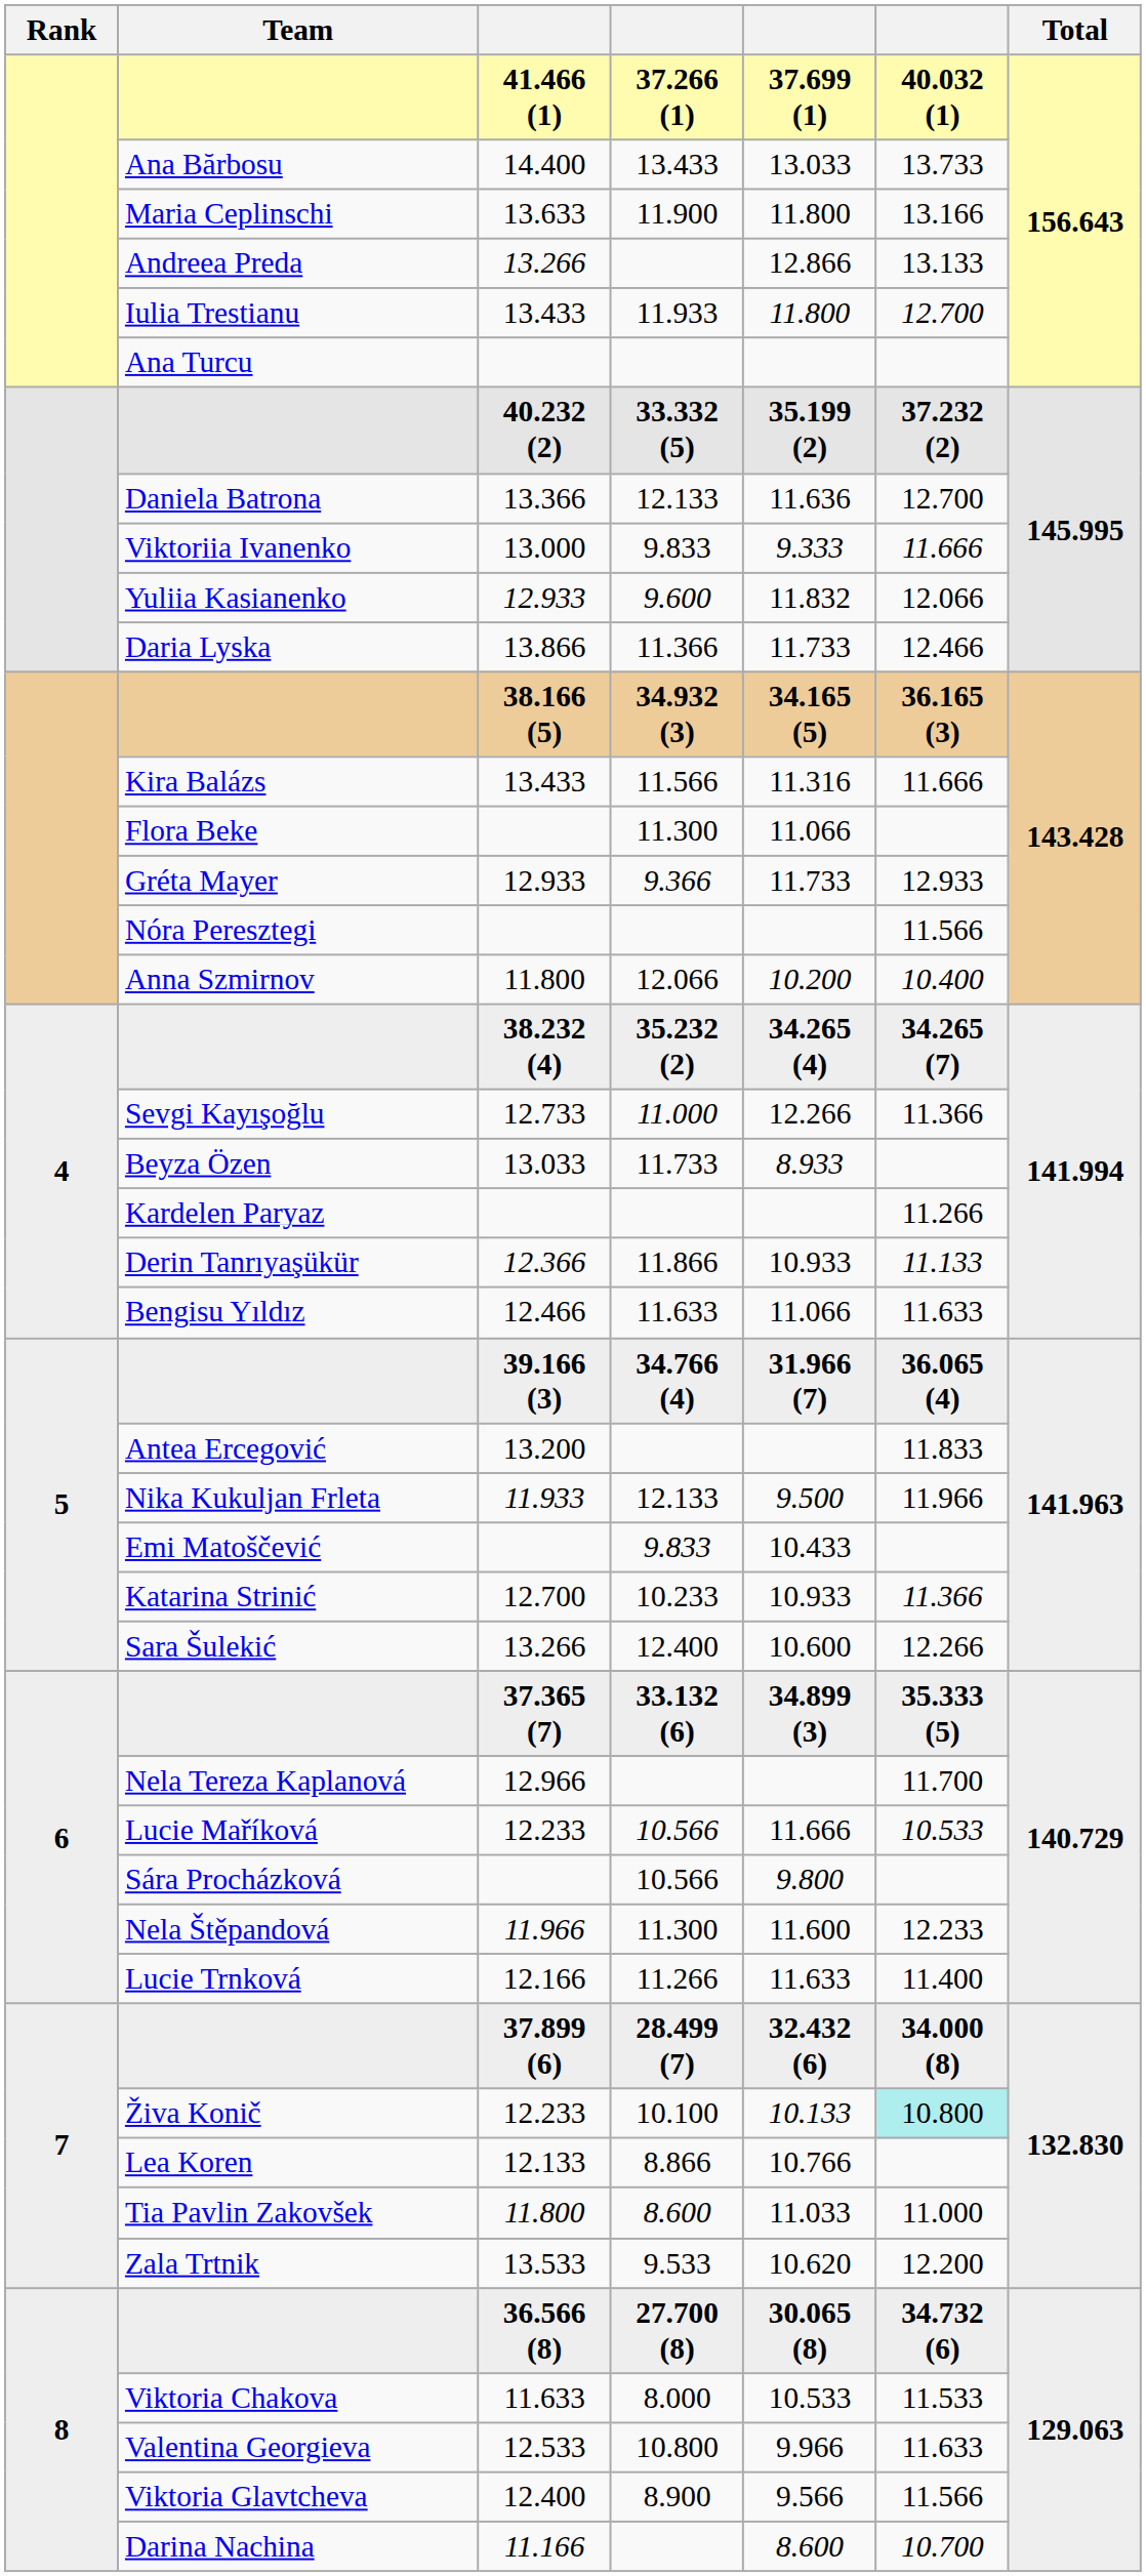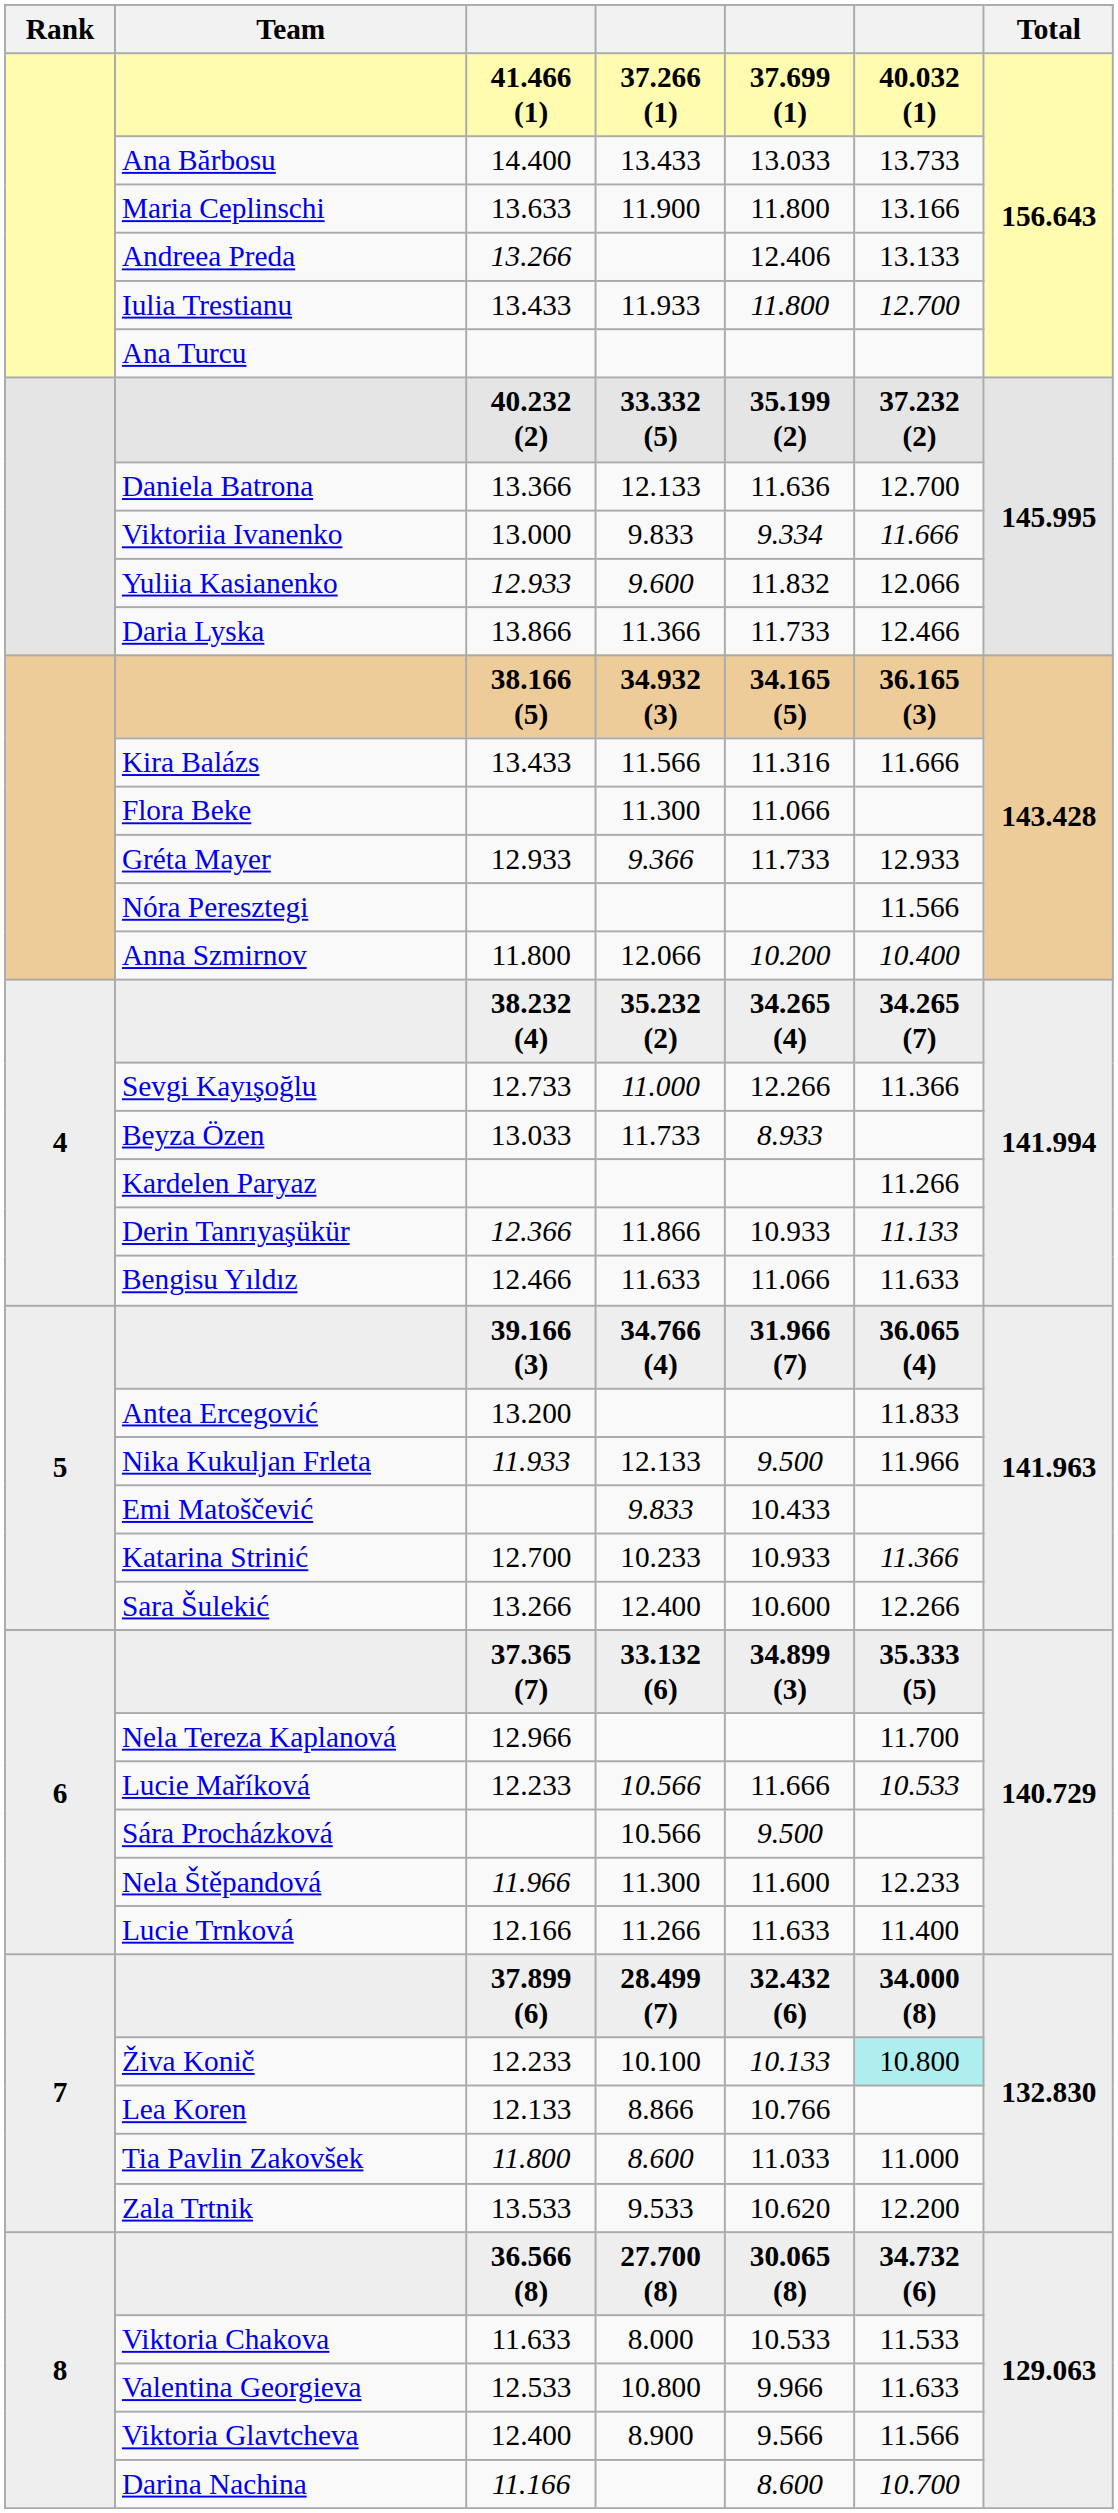 <table class="wikitable sortable" style="text-align:center; font-size:95%">
 <tr>
 <th scope="col" style="width:50px;">Rank</th>
 <th scope="col" style="width:175px;">Team</th>
 <th scope="col" style="width:60px;"></th>
 <th scope="col" style="width:60px;"></th>
 <th scope="col" style="width:60px;"></th>
 <th scope="col" style="width:60px;"></th>
 <th scope="col" style="width:60px;">Total</th>
 </tr>
 <tr style="background:#fffcaf;">
 <td rowspan="6"><strong></strong></td>
 <td style="text-align:left;"><strong></strong></td>
 <td><strong>41.466 (1)</strong></td>
 <td><strong>37.266 (1)</strong></td>
 <td><strong>37.699 (1)</strong></td>
 <td><strong>40.032 (1)</strong></td>
 <td rowspan="6"><strong>156.643</strong></td>
 </tr>
 <tr>
 <td style="text-align:left;"><a href='#'>Ana Bărbosu</a></td>
 <td>14.400</td>
 <td>13.433</td>
 <td>13.033</td>
 <td>13.733</td>
 </tr>
 <tr>
 <td style="text-align:left;"><a href='#'>Maria Ceplinschi</a></td>
 <td>13.633</td>
 <td>11.900</td>
 <td>11.800</td>
 <td>13.166</td>
 </tr>
 <tr>
 <td style="text-align:left;"><a href='#'>Andreea Preda</a></td>
 <td><em>13.266</em></td>
 <td></td>
-<td>12.866</td>
+<td>12.406</td>
 <td>13.133</td>
 </tr>
 <tr>
 <td style="text-align:left;"><a href='#'>Iulia Trestianu</a></td>
 <td>13.433</td>
 <td>11.933</td>
 <td><em>11.800</em></td>
 <td><em>12.700</em></td>
 </tr>
 <tr>
 <td style="text-align:left;"><a href='#'>Ana Turcu</a></td>
 <td></td>
 <td></td>
 <td></td>
 <td></td>
 </tr>
 <tr style="background:#e5e5e5;">
 <td rowspan="5"><strong></strong></td>
 <td style="text-align:left;"><strong></strong></td>
 <td><strong>40.232 (2)</strong></td>
 <td><strong>33.332 (5)</strong></td>
 <td><strong>35.199 (2)</strong></td>
 <td><strong>37.232 (2)</strong></td>
 <td rowspan="5"><strong>145.995</strong></td>
 </tr>
 <tr>
 <td style="text-align:left;"><a href='#'>Daniela Batrona</a></td>
 <td>13.366</td>
 <td>12.133</td>
 <td>11.636</td>
 <td>12.700</td>
 </tr>
 <tr>
 <td style="text-align:left;"><a href='#'>Viktoriia Ivanenko</a></td>
 <td>13.000</td>
 <td>9.833</td>
-<td><em>9.333</em></td>
+<td><em>9.334</em></td>
 <td><em>11.666</em></td>
 </tr>
 <tr>
 <td style="text-align:left;"><a href='#'>Yuliia Kasianenko</a></td>
 <td><em>12.933</em></td>
 <td><em>9.600</em></td>
 <td>11.832</td>
 <td>12.066</td>
 </tr>
 <tr>
 <td style="text-align:left;"><a href='#'>Daria Lyska</a></td>
 <td>13.866</td>
 <td>11.366</td>
 <td>11.733</td>
 <td>12.466</td>
 </tr>
 <tr style="background:#ec9;">
 <td rowspan="6"><strong></strong></td>
 <td style="text-align:left;"><strong></strong></td>
 <td><strong>38.166 (5)</strong></td>
 <td><strong>34.932 (3)</strong></td>
 <td><strong>34.165 (5)</strong></td>
 <td><strong>36.165 (3)</strong></td>
 <td rowspan="6"><strong>143.428</strong></td>
 </tr>
 <tr>
 <td style="text-align:left;"><a href='#'>Kira Balázs</a></td>
 <td>13.433</td>
 <td>11.566</td>
 <td>11.316</td>
 <td>11.666</td>
 </tr>
 <tr>
 <td style="text-align:left;"><a href='#'>Flora Beke</a></td>
 <td></td>
 <td>11.300</td>
 <td>11.066</td>
 <td></td>
 </tr>
 <tr>
 <td style="text-align:left;"><a href='#'>Gréta Mayer</a></td>
 <td>12.933</td>
 <td><em>9.366</em></td>
 <td>11.733</td>
 <td>12.933</td>
 </tr>
 <tr>
 <td style="text-align:left;"><a href='#'>Nóra Peresztegi</a></td>
 <td></td>
 <td></td>
 <td></td>
 <td>11.566</td>
 </tr>
 <tr>
 <td style="text-align:left;"><a href='#'>Anna Szmirnov</a></td>
 <td>11.800</td>
 <td>12.066</td>
 <td><em>10.200</em></td>
 <td><em>10.400</em></td>
 </tr>
 <tr style="background:#eee;">
 <td rowspan="6"><strong>4</strong></td>
 <td style="text-align:left;"><strong></strong></td>
 <td><strong>38.232 (4)</strong></td>
 <td><strong>35.232 (2)</strong></td>
 <td><strong>34.265 (4)</strong></td>
 <td><strong>34.265 (7)</strong></td>
 <td rowspan="6"><strong>141.994</strong></td>
 </tr>
 <tr>
 <td style="text-align:left;"><a href='#'>Sevgi Kayışoğlu</a></td>
 <td>12.733</td>
 <td><em>11.000</em></td>
 <td>12.266</td>
 <td>11.366</td>
 </tr>
 <tr>
 <td style="text-align:left;"><a href='#'>Beyza Özen</a></td>
 <td>13.033</td>
 <td>11.733</td>
 <td><em>8.933</em></td>
 <td></td>
 </tr>
 <tr>
 <td style="text-align:left;"><a href='#'>Kardelen Paryaz</a></td>
 <td></td>
 <td></td>
 <td></td>
 <td>11.266</td>
 </tr>
 <tr>
 <td style="text-align:left;"><a href='#'>Derin Tanrıyaşükür</a></td>
 <td><em>12.366</em></td>
 <td>11.866</td>
 <td>10.933</td>
 <td><em>11.133</em></td>
 </tr>
 <tr>
 <td style="text-align:left;"><a href='#'>Bengisu Yıldız</a></td>
 <td>12.466</td>
 <td>11.633</td>
 <td>11.066</td>
 <td>11.633</td>
 </tr>
 <tr style="background:#eee;">
 <td rowspan="6"><strong>5</strong></td>
 <td style="text-align:left;"><strong></strong></td>
 <td><strong>39.166 (3)</strong></td>
 <td><strong>34.766 (4)</strong></td>
 <td><strong>31.966 (7)</strong></td>
 <td><strong>36.065 (4)</strong></td>
 <td rowspan="6"><strong>141.963</strong></td>
 </tr>
 <tr>
 <td style="text-align:left;"><a href='#'>Antea Ercegović</a></td>
 <td>13.200</td>
 <td></td>
 <td></td>
 <td>11.833</td>
 </tr>
 <tr>
 <td style="text-align:left;"><a href='#'>Nika Kukuljan Frleta</a></td>
 <td><em>11.933</em></td>
 <td>12.133</td>
 <td><em>9.500</em></td>
 <td>11.966</td>
 </tr>
 <tr>
 <td style="text-align:left;"><a href='#'>Emi Matoščević</a></td>
 <td></td>
 <td><em>9.833</em></td>
 <td>10.433</td>
 <td></td>
 </tr>
 <tr>
 <td style="text-align:left;"><a href='#'>Katarina Strinić</a></td>
 <td>12.700</td>
 <td>10.233</td>
 <td>10.933</td>
 <td><em>11.366</em></td>
 </tr>
 <tr>
 <td style="text-align:left;"><a href='#'>Sara Šulekić</a></td>
 <td>13.266</td>
 <td>12.400</td>
 <td>10.600</td>
 <td>12.266</td>
 </tr>
 <tr style="background:#eee;">
 <td rowspan="6"><strong>6</strong></td>
 <td style="text-align:left;"><strong></strong></td>
 <td><strong>37.365 (7)</strong></td>
 <td><strong>33.132 (6)</strong></td>
 <td><strong>34.899 (3)</strong></td>
 <td><strong>35.333 (5)</strong></td>
 <td rowspan="6"><strong>140.729</strong></td>
 </tr>
 <tr>
 <td style="text-align:left;"><a href='#'>Nela Tereza Kaplanová</a></td>
 <td>12.966</td>
 <td></td>
 <td></td>
 <td>11.700</td>
 </tr>
 <tr>
 <td style="text-align:left;"><a href='#'>Lucie Maříková</a></td>
 <td>12.233</td>
 <td><em>10.566</em></td>
 <td>11.666</td>
 <td><em>10.533</em></td>
 </tr>
 <tr>
 <td style="text-align:left;"><a href='#'>Sára Procházková</a></td>
 <td></td>
 <td>10.566</td>
-<td><em>9.800</em></td>
+<td><em>9.500</em></td>
 <td></td>
 </tr>
 <tr>
 <td style="text-align:left;"><a href='#'>Nela Štěpandová</a></td>
 <td><em>11.966</em></td>
 <td>11.300</td>
 <td>11.600</td>
 <td>12.233</td>
 </tr>
 <tr>
 <td style="text-align:left;"><a href='#'>Lucie Trnková</a></td>
 <td>12.166</td>
 <td>11.266</td>
 <td>11.633</td>
 <td>11.400</td>
 </tr>
 <tr style="background:#eee;">
 <td rowspan="5"><strong>7</strong></td>
 <td style="text-align:left;"><strong></strong></td>
 <td><strong>37.899 (6)</strong></td>
 <td><strong>28.499 (7)</strong></td>
 <td><strong>32.432 (6)</strong></td>
 <td><strong>34.000 (8)</strong></td>
 <td rowspan="5"><strong>132.830</strong></td>
 </tr>
 <tr>
 <td style="text-align:left;"><a href='#'>Živa Konič</a></td>
 <td>12.233</td>
 <td>10.100</td>
 <td><em>10.133</em></td>
 <td style="background: paleturquoise;">10.800</td>
 </tr>
 <tr>
 <td style="text-align:left;"><a href='#'>Lea Koren</a></td>
 <td>12.133</td>
 <td>8.866</td>
 <td>10.766</td>
 <td></td>
 </tr>
 <tr>
 <td style="text-align:left;"><a href='#'>Tia Pavlin Zakovšek</a></td>
 <td><em>11.800</em></td>
 <td><em>8.600</em></td>
 <td>11.033</td>
 <td>11.000</td>
 </tr>
 <tr>
 <td style="text-align:left;"><a href='#'>Zala Trtnik</a></td>
 <td>13.533</td>
 <td>9.533</td>
 <td>10.620</td>
 <td>12.200</td>
 </tr>
 <tr style="background:#eee;">
 <td rowspan="5"><strong>8</strong></td>
 <td style="text-align:left;"><strong></strong></td>
 <td><strong>36.566 (8)</strong></td>
 <td><strong>27.700 (8)</strong></td>
 <td><strong>30.065 (8)</strong></td>
 <td><strong>34.732 (6)</strong></td>
 <td rowspan="5"><strong>129.063</strong></td>
 </tr>
 <tr>
 <td style="text-align:left;"><a href='#'>Viktoria Chakova</a></td>
 <td>11.633</td>
 <td>8.000</td>
 <td>10.533</td>
 <td>11.533</td>
 </tr>
 <tr>
 <td style="text-align:left;"><a href='#'>Valentina Georgieva</a></td>
 <td>12.533</td>
 <td>10.800</td>
 <td>9.966</td>
 <td>11.633</td>
 </tr>
 <tr>
 <td style="text-align:left;"><a href='#'>Viktoria Glavtcheva</a></td>
 <td>12.400</td>
 <td>8.900</td>
 <td>9.566</td>
 <td>11.566</td>
 </tr>
 <tr>
 <td style="text-align:left;"><a href='#'>Darina Nachina</a></td>
 <td><em>11.166</em></td>
 <td></td>
 <td><em>8.600</em></td>
 <td><em>10.700</em></td>
 </tr>
 </table>
